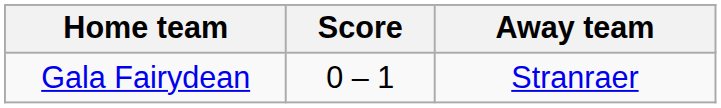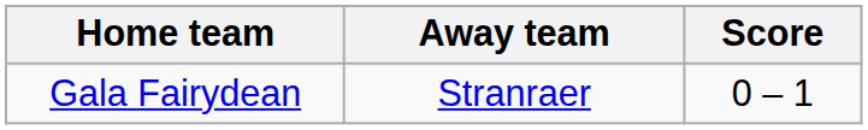 <table class="wikitable" style="text-align: center">
 <tr>
 <th width=140>Home team</th>
+<th width=140>Away team</th>
 <th width=70>Score</th>
-<th width=140>Away team</th>
 </tr>
 <tr>
 <td><a href='#'>Gala Fairydean</a></td>
+<td><a href='#'>Stranraer</a></td>
 <td>0 – 1</td>
-<td><a href='#'>Stranraer</a></td>
 </tr>
 </table>
